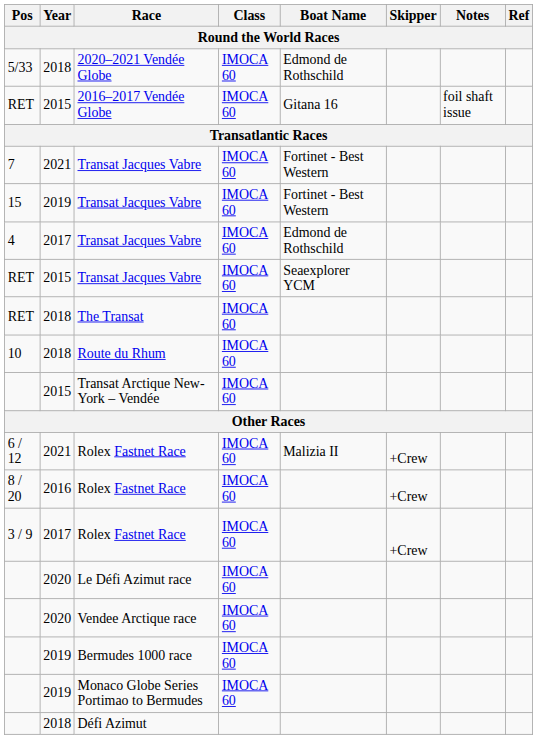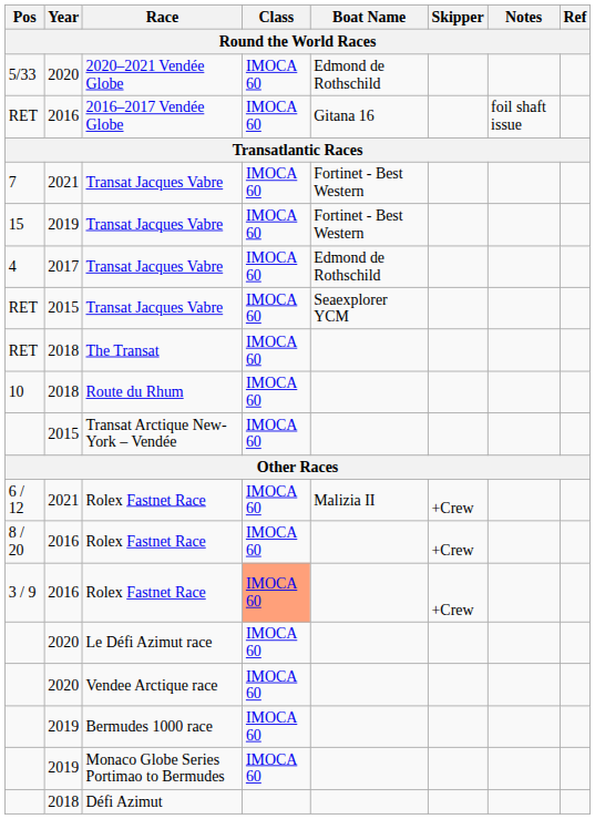 <table class="wikitable sortable">
 <tr>
 <th>Pos</th>
 <th>Year</th>
 <th>Race</th>
 <th>Class</th>
 <th>Boat Name</th>
 <th>Skipper</th>
 <th>Notes</th>
 <th>Ref</th>
 </tr>
 <tr>
 <th colspan = 8><strong>Round the World Races</strong></th>
 </tr>
 <tr>
 <td>5/33</td>
-<td>2018</td>
+<td>2020</td>
 <td><a href='#'>2020–2021 Vendée Globe</a></td>
 <td><a href='#'>IMOCA 60</a></td>
 <td>Edmond de Rothschild</td>
 <td></td>
 <td></td>
 <td></td>
 </tr>
 <tr>
 <td>RET</td>
-<td>2015</td>
+<td>2016</td>
 <td><a href='#'>2016–2017 Vendée Globe</a></td>
 <td><a href='#'>IMOCA 60</a></td>
 <td>Gitana 16</td>
 <td></td>
 <td>foil shaft issue</td>
 <td></td>
 </tr>
 <tr>
 <th colspan = 8><strong>Transatlantic Races</strong></th>
 </tr>
 <tr>
 <td>7</td>
 <td>2021</td>
 <td><a href='#'>Transat Jacques Vabre</a></td>
 <td><a href='#'>IMOCA 60</a></td>
 <td>Fortinet - Best Western</td>
 <td><br></td>
 <td></td>
 <td></td>
 </tr>
 <tr>
 <td>15</td>
 <td>2019</td>
 <td><a href='#'>Transat Jacques Vabre</a></td>
 <td><a href='#'>IMOCA 60</a></td>
 <td>Fortinet - Best Western</td>
 <td> <br> </td>
 <td></td>
 <td></td>
 </tr>
 <tr>
 <td>4</td>
 <td>2017</td>
 <td><a href='#'>Transat Jacques Vabre</a></td>
 <td><a href='#'>IMOCA 60</a></td>
 <td>Edmond de Rothschild</td>
 <td> <br> </td>
 <td></td>
 <td></td>
 </tr>
 <tr>
 <td>RET</td>
 <td>2015</td>
 <td><a href='#'>Transat Jacques Vabre</a></td>
 <td><a href='#'>IMOCA 60</a></td>
 <td>Seaexplorer YCM</td>
 <td> <br> </td>
 <td></td>
 <td></td>
 </tr>
 <tr>
 <td>RET</td>
 <td>2018</td>
 <td><a href='#'>The Transat</a></td>
 <td><a href='#'>IMOCA 60</a></td>
 <td></td>
 <td></td>
 <td></td>
 <td></td>
 </tr>
 <tr>
 <td>10</td>
 <td>2018</td>
 <td><a href='#'>Route du Rhum</a></td>
 <td><a href='#'>IMOCA 60</a></td>
 <td></td>
 <td></td>
 <td></td>
 <td></td>
 </tr>
 <tr>
 <td></td>
 <td>2015</td>
 <td>Transat Arctique New-York – Vendée</td>
 <td><a href='#'>IMOCA 60</a></td>
 <td></td>
 <td></td>
 <td></td>
 <td></td>
 </tr>
 <tr>
 <th colspan = 8><strong>Other Races</strong></th>
 </tr>
 <tr>
 <td>6 / 12</td>
 <td>2021</td>
 <td>Rolex <a href='#'>Fastnet Race</a></td>
 <td><a href='#'>IMOCA 60</a></td>
 <td>Malizia II</td>
 <td><br>+Crew</td>
 <td></td>
 <td></td>
 </tr>
 <tr>
 <td>8 / 20</td>
 <td>2016</td>
 <td>Rolex <a href='#'>Fastnet Race</a></td>
 <td><a href='#'>IMOCA 60</a></td>
 <td></td>
 <td><br>+Crew</td>
 <td></td>
 <td></td>
 </tr>
 <tr>
 <td>3 / 9</td>
-<td>2017</td>
+<td>2016</td>
 <td>Rolex <a href='#'>Fastnet Race</a></td>
-<td><a href='#'>IMOCA 60</a></td>
+<td style="background: lightsalmon;"><a href='#'>IMOCA 60</a></td>
 <td></td>
 <td> <br>  <br> +Crew</td>
 <td></td>
 <td></td>
 </tr>
 <tr>
 <td></td>
 <td>2020</td>
 <td>Le Défi Azimut race</td>
 <td><a href='#'>IMOCA 60</a></td>
 <td></td>
 <td></td>
 <td></td>
 <td></td>
 </tr>
 <tr>
 <td></td>
 <td>2020</td>
 <td>Vendee Arctique race</td>
 <td><a href='#'>IMOCA 60</a></td>
 <td></td>
 <td></td>
 <td></td>
 <td></td>
 </tr>
 <tr>
 <td></td>
 <td>2019</td>
 <td>Bermudes 1000 race</td>
 <td><a href='#'>IMOCA 60</a></td>
 <td></td>
 <td></td>
 <td></td>
 <td></td>
 </tr>
 <tr>
 <td></td>
 <td>2019</td>
 <td>Monaco Globe Series <br>Portimao to Bermudes</td>
 <td><a href='#'>IMOCA 60</a></td>
 <td></td>
 <td></td>
 <td></td>
 <td></td>
 </tr>
 <tr>
 <td></td>
 <td>2018</td>
 <td>Défi Azimut</td>
 <td></td>
 <td></td>
 <td></td>
 <td></td>
 <td></td>
 </tr>
 </table>
